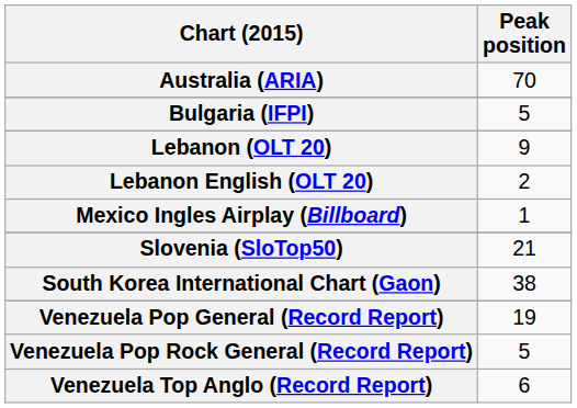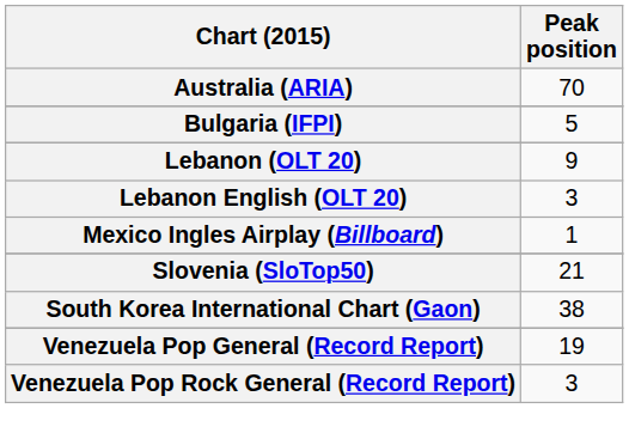 <table class="wikitable sortable plainrowheaders" style="text-align:center">
 <tr>
 <th>Chart (2015)</th>
 <th>Peak<br>position</th>
 </tr>
 <tr>
 <th scope="row">Australia (<a href='#'>ARIA</a>)</th>
 <td>70</td>
 </tr>
 <tr>
 </tr>
 <tr>
 </tr>
 <tr>
 </tr>
 <tr>
 <th scope="row">Bulgaria (<a href='#'>IFPI</a>)</th>
 <td>5</td>
 </tr>
 <tr>
 </tr>
 <tr>
 </tr>
 <tr>
 </tr>
 <tr>
 </tr>
 <tr>
 </tr>
 <tr>
 </tr>
 <tr>
 </tr>
 <tr>
 </tr>
 <tr>
 </tr>
 <tr>
 </tr>
 <tr>
 </tr>
 <tr>
 </tr>
 <tr>
 </tr>
 <tr>
 </tr>
 <tr>
 </tr>
 <tr>
 <th scope="row">Lebanon (<a href='#'>OLT 20</a>)</th>
 <td>9</td>
 </tr>
 <tr>
 <th scope="row">Lebanon English (<a href='#'>OLT 20</a>)</th>
-<td>2</td>
+<td>3</td>
 </tr>
 <tr>
 <th scope="row">Mexico Ingles Airplay (<em><a href='#'>Billboard</a></em>)</th>
 <td>1</td>
 </tr>
 <tr>
 </tr>
 <tr>
 </tr>
 <tr>
 </tr>
 <tr>
 </tr>
 <tr>
 </tr>
 <tr>
 </tr>
 <tr>
 </tr>
 <tr>
 </tr>
 <tr>
 <th scope="row">Slovenia (<a href='#'>SloTop50</a>)</th>
 <td>21</td>
 </tr>
 <tr>
 <th scope="row">South Korea International Chart (<a href='#'>Gaon</a>)</th>
 <td>38</td>
 </tr>
 <tr>
 </tr>
 <tr>
 </tr>
 <tr>
 </tr>
 <tr>
 </tr>
 <tr>
 </tr>
 <tr>
 </tr>
 <tr>
 </tr>
 <tr>
 </tr>
 <tr>
 </tr>
 <tr>
 <th scope="row">Venezuela Pop General (<a href='#'>Record Report</a>)</th>
 <td>19</td>
 </tr>
 <tr>
 <th scope="row">Venezuela Pop Rock General (<a href='#'>Record Report</a>)</th>
-<td>5</td>
-</tr>
-<tr>
-<th scope="row">Venezuela Top Anglo (<a href='#'>Record Report</a>)</th>
-<td>6</td>
+<td>3</td>
 </tr>
 </table>
